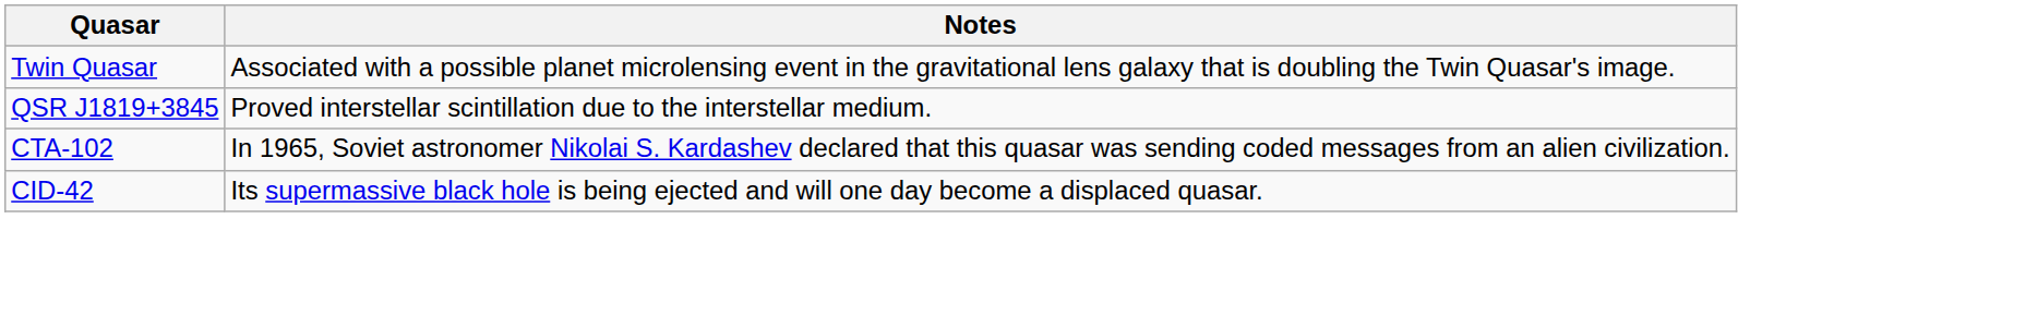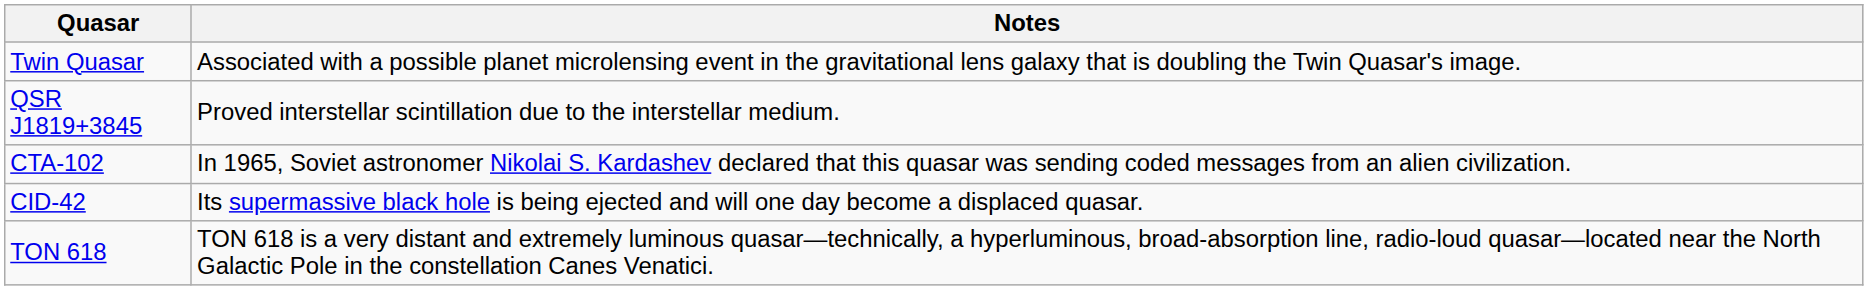 <table class="wikitable" border="1">
 <tr>
 <th>Quasar</th>
 <th>Notes</th>
 </tr>
 <tr>
 <td><a href='#'>Twin Quasar</a></td>
 <td>Associated with a possible planet microlensing event in the gravitational lens galaxy that is doubling the Twin Quasar's image.</td>
 </tr>
 <tr>
 <td><a href='#'>QSR J1819+3845</a></td>
 <td>Proved interstellar scintillation due to the interstellar medium.</td>
 </tr>
 <tr>
 <td><a href='#'>CTA-102</a></td>
 <td>In 1965, Soviet astronomer <a href='#'>Nikolai S. Kardashev</a> declared that this quasar was sending coded messages from an alien civilization.</td>
 </tr>
 <tr>
 <td><a href='#'>CID-42</a></td>
 <td>Its <a href='#'>supermassive black hole</a> is being ejected and will one day become a displaced quasar.</td>
 </tr>
+<tr>
+<td><a href='#'>TON 618</a></td>
+<td>TON 618 is a very distant and extremely luminous quasar—technically, a hyperluminous, broad-absorption line, radio-loud quasar—located near the North Galactic Pole in the constellation Canes Venatici.</td>
+</tr>
 </table>
